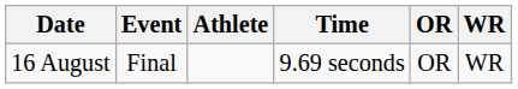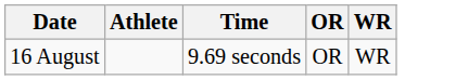 <table class=wikitable style=text-align:center>
 <tr>
 <th>Date</th>
-<th>Event</th>
 <th>Athlete</th>
 <th>Time</th>
 <th>OR</th>
 <th>WR</th>
 </tr>
 <tr>
 <td>16 August</td>
-<td>Final</td>
 <td align=left></td>
 <td>9.69 seconds</td>
 <td>OR</td>
 <td>WR</td>
 </tr>
 </table>
